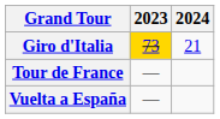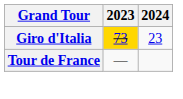 <table class="wikitable plainrowheaders">
 <tr>
 <th scope="col"><a href='#'>Grand Tour</a></th>
 <th scope="col">2023</th>
 <th scope="col">2024</th>
 </tr>
 <tr style="text-align:center;">
 <th scope="row"> <a href='#'>Giro d'Italia</a></th>
 <td style="background: gold;"><s><a href='#'>73</a></s></td>
-<td><a href='#'>21</a></td>
+<td><a href='#'>23</a></td>
 </tr>
 <tr style="text-align:center;">
 <th scope="row"> <a href='#'>Tour de France</a></th>
 <td>—</td>
 <td></td>
 </tr>
-<tr style="text-align:center;">
-<th scope="row"> <a href='#'>Vuelta a España</a></th>
-<td>—</td>
-<td></td>
-</tr>
 </table>
